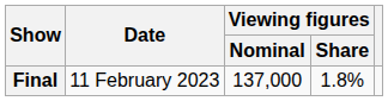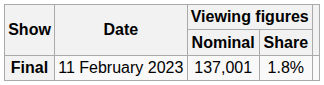 <table class="wikitable plainrowheaders sortable" style="text-align:center">
 <tr>
 <th rowspan="2" scope="col">Show</th>
 <th rowspan="2" scope="col">Date</th>
 <th colspan="2" scope="col">Viewing figures</th>
 <th rowspan="2" class="unsortable" scope="col"></th>
 </tr>
 <tr>
 <th scope="col">Nominal</th>
 <th scope="col">Share</th>
 </tr>
 <tr>
 <th scope="row">Final</th>
 <td>11 February 2023</td>
-<td>137,000</td>
+<td>137,001</td>
 <td>1.8%</td>
 <td></td>
 </tr>
 </table>
